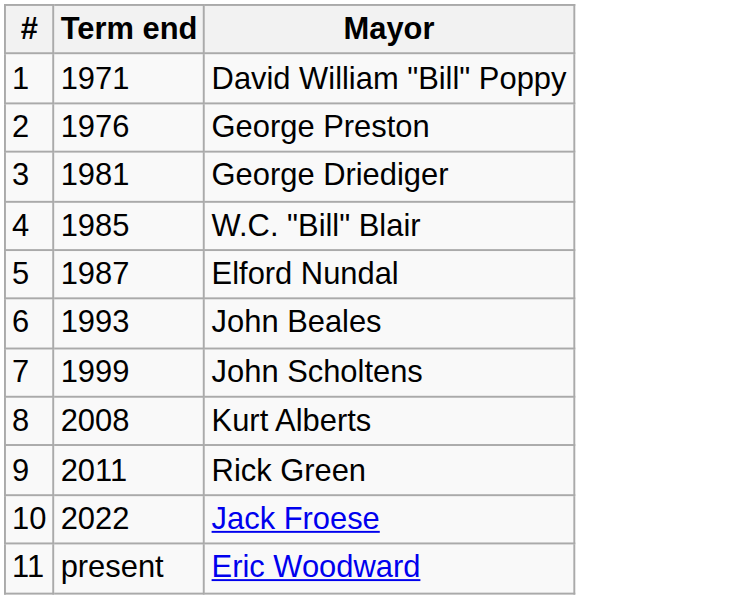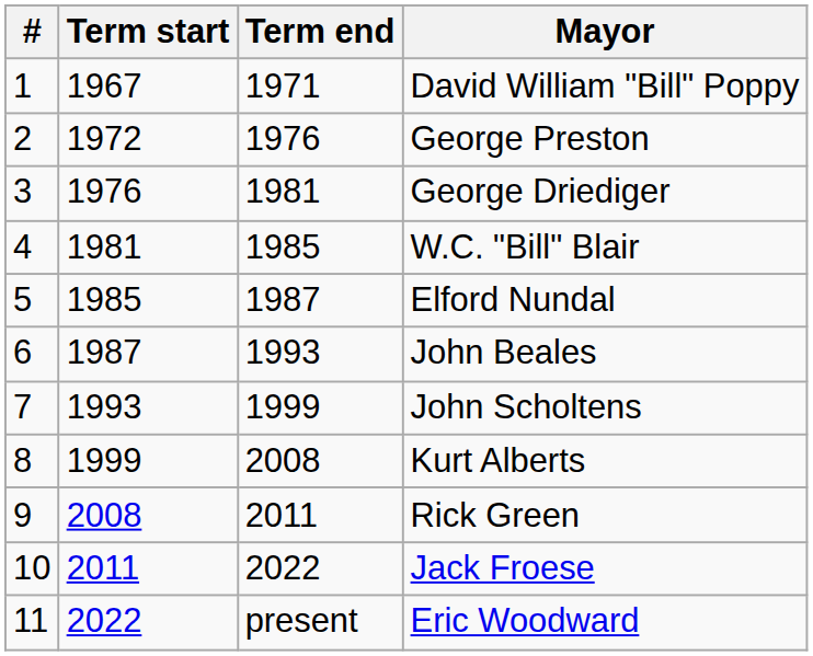 <table class="wikitable sortable">
 <tr>
 <th>#</th>
+<th>Term start</th>
 <th>Term end</th>
 <th>Mayor</th>
 </tr>
 <tr>
 <td>1</td>
+<td>1967</td>
 <td>1971</td>
 <td>David William "Bill" Poppy</td>
 </tr>
 <tr>
 <td>2</td>
+<td>1972</td>
 <td>1976</td>
 <td>George Preston</td>
 </tr>
 <tr>
 <td>3</td>
+<td>1976</td>
 <td>1981</td>
 <td>George Driediger</td>
 </tr>
 <tr>
 <td>4</td>
+<td>1981</td>
 <td>1985</td>
 <td>W.C. "Bill" Blair</td>
 </tr>
 <tr>
 <td>5</td>
+<td>1985</td>
 <td>1987</td>
 <td>Elford Nundal</td>
 </tr>
 <tr>
 <td>6</td>
+<td>1987</td>
 <td>1993</td>
 <td>John Beales</td>
 </tr>
 <tr>
 <td>7</td>
+<td>1993</td>
 <td>1999</td>
 <td>John Scholtens</td>
 </tr>
 <tr>
 <td>8</td>
+<td>1999</td>
 <td>2008</td>
 <td>Kurt Alberts</td>
 </tr>
 <tr>
 <td>9</td>
+<td><a href='#'>2008</a></td>
 <td>2011</td>
 <td>Rick Green</td>
 </tr>
 <tr>
 <td>10</td>
+<td><a href='#'>2011</a></td>
 <td>2022</td>
 <td><a href='#'>Jack Froese</a></td>
 </tr>
 <tr>
 <td>11</td>
+<td><a href='#'>2022</a></td>
 <td>present</td>
 <td><a href='#'>Eric Woodward</a></td>
 </tr>
 </table>
